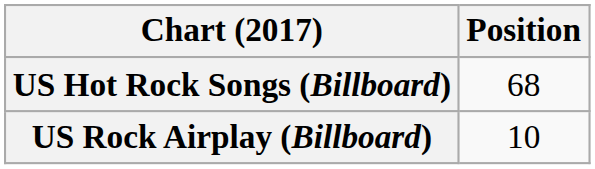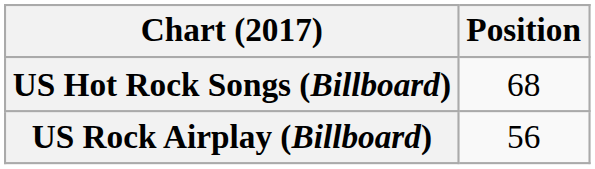 <table class="wikitable plainrowheaders" style="text-align:center">
 <tr>
 <th scope="col">Chart (2017)</th>
 <th scope="col">Position</th>
 </tr>
 <tr>
 <th scope="row">US Hot Rock Songs (<em>Billboard</em>)</th>
 <td>68</td>
 </tr>
 <tr>
 <th scope="row">US Rock Airplay (<em>Billboard</em>)</th>
-<td>10</td>
+<td>56</td>
 </tr>
 </table>
